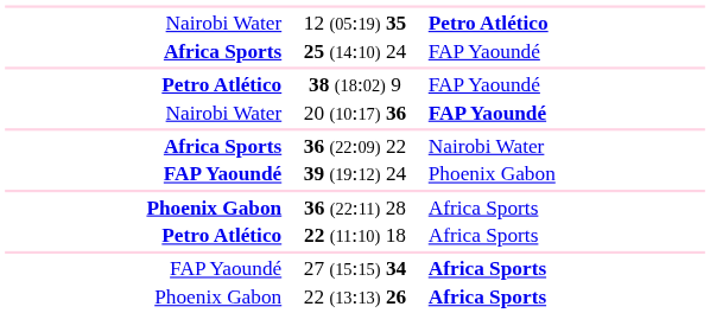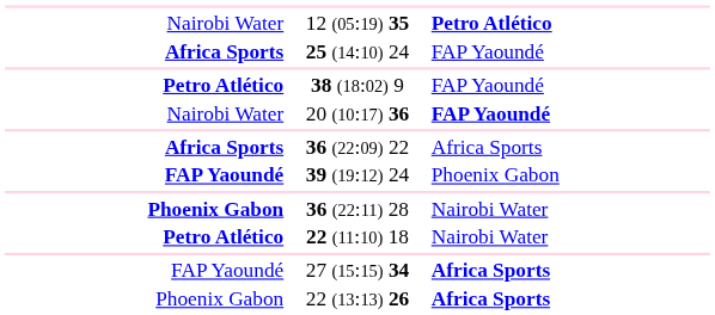 <table style="text-align:center" width=550>
 <tr>
 <th width=30%></th>
 <th width=15%></th>
 <th width=30%></th>
 </tr>
 <tr align="left" bgcolor=#ffd4e4>
 <td colspan=4></td>
 </tr>
 <tr>
 <td align="right"><a href='#'>Nairobi Water</a> </td>
 <td>12 <small>(05</small>:<small>19)</small> <strong>35</strong></td>
 <td align=left> <strong><a href='#'>Petro Atlético</a></strong></td>
 </tr>
 <tr>
 <td align="right"><strong><a href='#'>Africa Sports</a></strong> </td>
 <td><strong>25</strong> <small>(14</small>:<small>10)</small> 24</td>
 <td align=left> <a href='#'>FAP Yaoundé</a></td>
 </tr>
 <tr align="left" bgcolor=#ffd4e4>
 <td colspan=4></td>
 </tr>
 <tr>
 <td align="right"><strong><a href='#'>Petro Atlético</a></strong> </td>
 <td><strong>38</strong> <small>(18</small>:<small>02)</small> 9</td>
 <td align=left> <a href='#'>FAP Yaoundé</a></td>
 </tr>
 <tr>
 <td align="right"><a href='#'>Nairobi Water</a> </td>
 <td>20 <small>(10</small>:<small>17)</small> <strong>36</strong></td>
 <td align=left> <strong><a href='#'>FAP Yaoundé</a></strong></td>
 </tr>
 <tr align="left" bgcolor=#ffd4e4>
 <td colspan=4></td>
 </tr>
 <tr>
 <td align="right"><strong><a href='#'>Africa Sports</a></strong> </td>
 <td><strong>36</strong> <small>(22</small>:<small>09)</small> 22</td>
-<td align=left> <a href='#'>Nairobi Water</a></td>
+<td align=left> <a href='#'>Africa Sports</a></td>
 </tr>
 <tr>
 <td align="right"><strong><a href='#'>FAP Yaoundé</a></strong> </td>
 <td><strong>39</strong> <small>(19</small>:<small>12)</small> 24</td>
 <td align=left> <a href='#'>Phoenix Gabon</a></td>
 </tr>
 <tr align="left" bgcolor=#ffd4e4>
 <td colspan=4></td>
 </tr>
 <tr>
 <td align="right"><strong><a href='#'>Phoenix Gabon</a></strong> </td>
 <td><strong>36</strong> <small>(22</small>:<small>11)</small> 28</td>
-<td align=left> <a href='#'>Africa Sports</a></td>
+<td align=left> <a href='#'>Nairobi Water</a></td>
 </tr>
 <tr>
 <td align="right"><strong><a href='#'>Petro Atlético</a></strong> </td>
 <td><strong>22</strong> <small>(11</small>:<small>10)</small> 18</td>
-<td align=left> <a href='#'>Africa Sports</a></td>
+<td align=left> <a href='#'>Nairobi Water</a></td>
 </tr>
 <tr align="left" bgcolor=#ffd4e4>
 <td colspan=4></td>
 </tr>
 <tr>
 <td align="right"><a href='#'>FAP Yaoundé</a> </td>
 <td>27 <small>(15</small>:<small>15)</small> <strong>34</strong></td>
 <td align=left> <strong><a href='#'>Africa Sports</a></strong></td>
 </tr>
 <tr>
 <td align="right"><a href='#'>Phoenix Gabon</a> </td>
 <td>22 <small>(13</small>:<small>13)</small> <strong>26</strong></td>
 <td align=left> <strong><a href='#'>Africa Sports</a></strong></td>
 </tr>
 </table>
